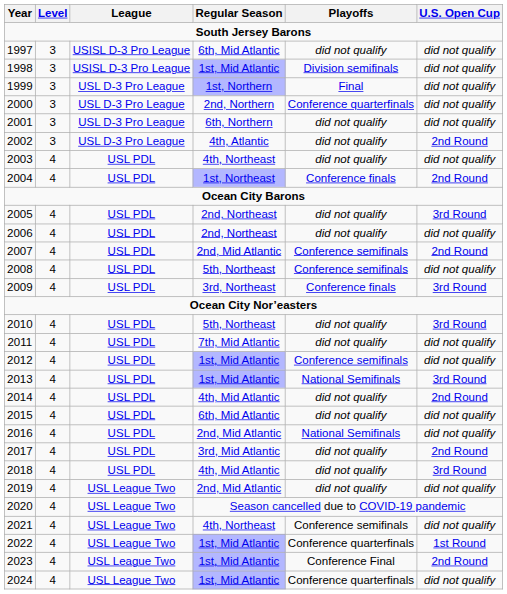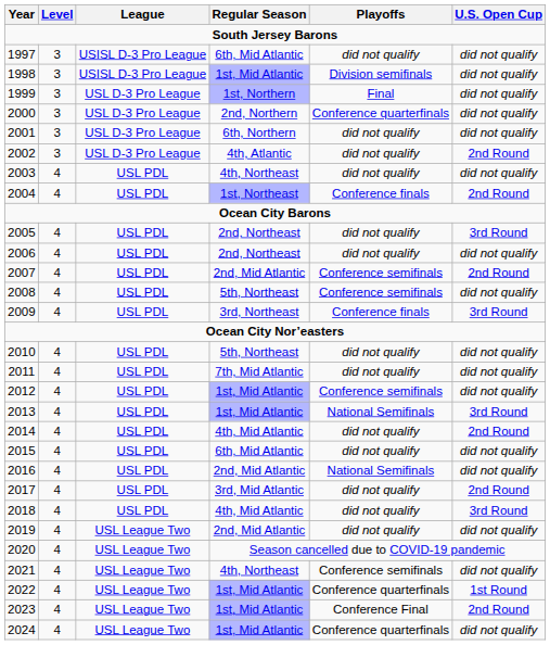 <table class="wikitable"  style="text-align: center;">
 <tr>
 <th>Year</th>
 <th><a href='#'>Level</a></th>
 <th>League</th>
 <th>Regular Season</th>
 <th>Playoffs</th>
 <th><a href='#'>U.S. Open Cup</a></th>
 </tr>
 <tr>
 <td colspan=6 align=center><strong>South Jersey Barons</strong></td>
 </tr>
 <tr>
 <td>1997</td>
 <td>3</td>
 <td><a href='#'>USISL D-3 Pro League</a></td>
 <td><a href='#'>6th, Mid Atlantic</a></td>
 <td><em>did not qualify</em></td>
 <td><em>did not qualify</em></td>
 </tr>
 <tr>
 <td>1998</td>
 <td>3</td>
 <td><a href='#'>USISL D-3 Pro League</a></td>
 <td style="background:#b3b7ff;"><a href='#'>1st, Mid Atlantic</a></td>
 <td><a href='#'>Division semifinals</a></td>
 <td><em>did not qualify</em></td>
 </tr>
 <tr>
 <td>1999</td>
 <td>3</td>
 <td><a href='#'>USL D-3 Pro League</a></td>
 <td style="background:#b3b7ff;"><a href='#'>1st, Northern</a></td>
 <td><a href='#'>Final</a></td>
 <td><em>did not qualify</em></td>
 </tr>
 <tr>
 <td>2000</td>
 <td>3</td>
 <td><a href='#'>USL D-3 Pro League</a></td>
 <td><a href='#'>2nd, Northern</a></td>
 <td><a href='#'>Conference quarterfinals</a></td>
 <td><em>did not qualify</em></td>
 </tr>
 <tr>
 <td>2001</td>
 <td>3</td>
 <td><a href='#'>USL D-3 Pro League</a></td>
 <td><a href='#'>6th, Northern</a></td>
 <td><em>did not qualify</em></td>
 <td><em>did not qualify</em></td>
 </tr>
 <tr>
 <td>2002</td>
 <td>3</td>
 <td><a href='#'>USL D-3 Pro League</a></td>
 <td><a href='#'>4th, Atlantic</a></td>
 <td><em>did not qualify</em></td>
 <td><a href='#'>2nd Round</a></td>
 </tr>
 <tr>
 <td>2003</td>
 <td>4</td>
 <td><a href='#'>USL PDL</a></td>
 <td><a href='#'>4th, Northeast</a></td>
 <td><em>did not qualify</em></td>
 <td><em>did not qualify</em></td>
 </tr>
 <tr>
 <td>2004</td>
 <td>4</td>
 <td><a href='#'>USL PDL</a></td>
 <td style="background:#b3b7ff;"><a href='#'>1st, Northeast</a></td>
 <td><a href='#'>Conference finals</a></td>
 <td><a href='#'>2nd Round</a></td>
 </tr>
 <tr>
 <td colspan=6 align=center><strong>Ocean City Barons</strong></td>
 </tr>
 <tr>
 <td>2005</td>
 <td>4</td>
 <td><a href='#'>USL PDL</a></td>
 <td><a href='#'>2nd, Northeast</a></td>
 <td><em>did not qualify</em></td>
 <td><a href='#'>3rd Round</a></td>
 </tr>
 <tr>
 <td>2006</td>
 <td>4</td>
 <td><a href='#'>USL PDL</a></td>
 <td><a href='#'>2nd, Northeast</a></td>
 <td><em>did not qualify</em></td>
 <td><em>did not qualify</em></td>
 </tr>
 <tr>
 <td>2007</td>
 <td>4</td>
 <td><a href='#'>USL PDL</a></td>
 <td><a href='#'>2nd, Mid Atlantic</a></td>
 <td><a href='#'>Conference semifinals</a></td>
 <td><a href='#'>2nd Round</a></td>
 </tr>
 <tr>
 <td>2008</td>
 <td>4</td>
 <td><a href='#'>USL PDL</a></td>
 <td><a href='#'>5th, Northeast</a></td>
 <td><a href='#'>Conference semifinals</a></td>
 <td><em>did not qualify</em></td>
 </tr>
 <tr>
 <td>2009</td>
 <td>4</td>
 <td><a href='#'>USL PDL</a></td>
 <td><a href='#'>3rd, Northeast</a></td>
 <td><a href='#'>Conference finals</a></td>
 <td><a href='#'>3rd Round</a></td>
 </tr>
 <tr>
 <td colspan=6 align=center><strong>Ocean City Nor’easters</strong></td>
 </tr>
 <tr>
 <td>2010</td>
 <td>4</td>
 <td><a href='#'>USL PDL</a></td>
 <td><a href='#'>5th, Northeast</a></td>
 <td><em>did not qualify</em></td>
-<td><a href='#'>3rd Round</a></td>
+<td><em>did not qualify</em></td>
 </tr>
 <tr>
 <td>2011</td>
 <td>4</td>
 <td><a href='#'>USL PDL</a></td>
 <td><a href='#'>7th, Mid Atlantic</a></td>
 <td><em>did not qualify</em></td>
 <td><em>did not qualify</em></td>
 </tr>
 <tr>
 <td>2012</td>
 <td>4</td>
 <td><a href='#'>USL PDL</a></td>
 <td style="background:#b3b7ff;"><a href='#'>1st, Mid Atlantic</a></td>
 <td><a href='#'>Conference semifinals</a></td>
 <td><em>did not qualify</em></td>
 </tr>
 <tr>
 <td>2013</td>
 <td>4</td>
 <td><a href='#'>USL PDL</a></td>
 <td style="background:#b3b7ff;"><a href='#'>1st, Mid Atlantic</a></td>
 <td><a href='#'>National Semifinals</a></td>
 <td><a href='#'>3rd Round</a></td>
 </tr>
 <tr>
 <td>2014</td>
 <td>4</td>
 <td><a href='#'>USL PDL</a></td>
 <td><a href='#'>4th, Mid Atlantic</a></td>
 <td><em>did not qualify</em></td>
 <td><a href='#'>2nd Round</a></td>
 </tr>
 <tr>
 <td>2015</td>
 <td>4</td>
 <td><a href='#'>USL PDL</a></td>
 <td><a href='#'>6th, Mid Atlantic</a></td>
 <td><em>did not qualify</em></td>
 <td><em>did not qualify</em></td>
 </tr>
 <tr>
 <td>2016</td>
 <td>4</td>
 <td><a href='#'>USL PDL</a></td>
 <td><a href='#'>2nd, Mid Atlantic</a></td>
 <td><a href='#'>National Semifinals</a></td>
 <td><em>did not qualify</em></td>
 </tr>
 <tr>
 <td>2017</td>
 <td>4</td>
 <td><a href='#'>USL PDL</a></td>
 <td><a href='#'>3rd, Mid Atlantic</a></td>
 <td><em>did not qualify</em></td>
 <td><a href='#'>2nd Round</a></td>
 </tr>
 <tr>
 <td>2018</td>
 <td>4</td>
 <td><a href='#'>USL PDL</a></td>
 <td><a href='#'>4th, Mid Atlantic</a></td>
 <td><em>did not qualify</em></td>
 <td><a href='#'>3rd Round</a></td>
 </tr>
 <tr>
 <td>2019</td>
 <td>4</td>
 <td><a href='#'>USL League Two</a></td>
 <td><a href='#'>2nd, Mid Atlantic</a></td>
 <td><em>did not qualify</em></td>
 <td><em>did not qualify</em></td>
 </tr>
 <tr>
 <td>2020</td>
 <td>4</td>
 <td><a href='#'>USL League Two</a></td>
 <td colspan=3><a href='#'>Season cancelled</a> due to <a href='#'>COVID-19 pandemic</a></td>
 </tr>
 <tr>
 <td>2021</td>
 <td>4</td>
 <td><a href='#'>USL League Two</a></td>
 <td><a href='#'>4th, Northeast</a></td>
 <td>Conference semifinals</td>
 <td><em>did not qualify</em></td>
 </tr>
 <tr>
 <td>2022</td>
 <td>4</td>
 <td><a href='#'>USL League Two</a></td>
 <td style="background:#b3b7ff;"><a href='#'>1st, Mid Atlantic</a></td>
 <td>Conference quarterfinals</td>
 <td><a href='#'>1st Round</a></td>
 </tr>
 <tr>
 <td>2023</td>
 <td>4</td>
 <td><a href='#'>USL League Two</a></td>
 <td style="background:#b3b7ff;"><a href='#'>1st, Mid Atlantic</a></td>
 <td>Conference Final</td>
 <td><a href='#'>2nd Round</a></td>
 </tr>
 <tr>
 <td>2024</td>
 <td>4</td>
 <td><a href='#'>USL League Two</a></td>
 <td style="background:#b3b7ff;"><a href='#'>1st, Mid Atlantic</a></td>
 <td>Conference quarterfinals</td>
 <td><em>did not qualify</em></td>
 </tr>
 </table>
